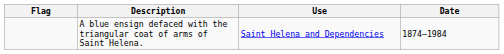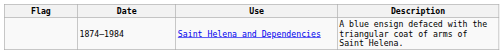 <table class="wikitable">
 <tr style="background:#efefef;">
 <th style="width:110px;">Flag</th>
+<th style="width:150px;">Date</th>
+<th style="width:250px;">Use</th>
 <th style="width:250px;">Description</th>
-<th style="width:250px;">Use</th>
-<th style="width:150px;">Date</th>
 </tr>
 <tr>
 <td></td>
+<td>1874–1984</td>
+<td><a href='#'>Saint Helena and Dependencies</a></td>
 <td>A blue ensign defaced with the triangular coat of arms of Saint Helena.</td>
-<td><a href='#'>Saint Helena and Dependencies</a></td>
-<td>1874–1984</td>
 </tr>
 </table>
